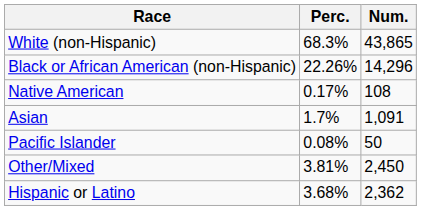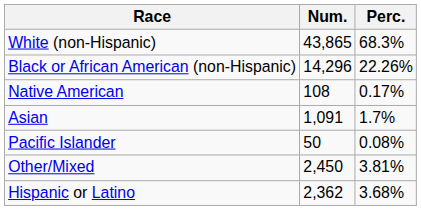 <table class="wikitable">
 <tr>
 <th>Race</th>
+<th>Num.</th>
 <th>Perc.</th>
-<th>Num.</th>
 </tr>
 <tr>
 <td><a href='#'>White</a> (non-Hispanic)</td>
+<td>43,865</td>
 <td>68.3%</td>
-<td>43,865</td>
 </tr>
 <tr>
 <td><a href='#'>Black or African American</a> (non-Hispanic)</td>
+<td>14,296</td>
 <td>22.26%</td>
-<td>14,296</td>
 </tr>
 <tr>
 <td><a href='#'>Native American</a></td>
+<td>108</td>
 <td>0.17%</td>
-<td>108</td>
 </tr>
 <tr>
 <td><a href='#'>Asian</a></td>
+<td>1,091</td>
 <td>1.7%</td>
-<td>1,091</td>
 </tr>
 <tr>
 <td><a href='#'>Pacific Islander</a></td>
+<td>50</td>
 <td>0.08%</td>
-<td>50</td>
 </tr>
 <tr>
 <td><a href='#'>Other/Mixed</a></td>
+<td>2,450</td>
 <td>3.81%</td>
-<td>2,450</td>
 </tr>
 <tr>
 <td><a href='#'>Hispanic</a> or <a href='#'>Latino</a></td>
+<td>2,362</td>
 <td>3.68%</td>
-<td>2,362</td>
 </tr>
 </table>
